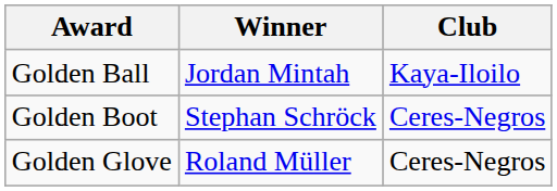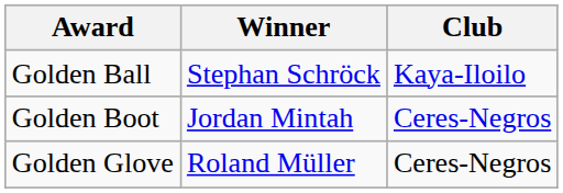 <table class="wikitable">
 <tr>
 <th>Award</th>
 <th>Winner</th>
 <th>Club</th>
 </tr>
 <tr>
 <td>Golden Ball</td>
-<td> <a href='#'>Jordan Mintah</a></td>
+<td> <a href='#'>Stephan Schröck</a></td>
 <td><a href='#'>Kaya-Iloilo</a></td>
 </tr>
 <tr>
 <td>Golden Boot</td>
-<td> <a href='#'>Stephan Schröck</a></td>
+<td> <a href='#'>Jordan Mintah</a></td>
 <td><a href='#'>Ceres-Negros</a></td>
 </tr>
 <tr>
 <td>Golden Glove</td>
 <td> <a href='#'>Roland Müller</a></td>
 <td>Ceres-Negros</td>
 </tr>
 </table>
